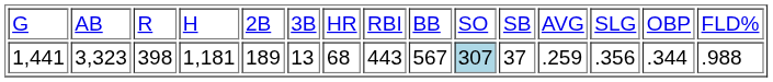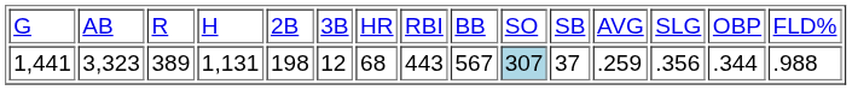 <table border="true" cellpadding="2">
 <tr>
 <td><a href='#'>G</a></td>
 <td><a href='#'>AB</a></td>
 <td><a href='#'>R</a></td>
 <td><a href='#'>H</a></td>
 <td><a href='#'>2B</a></td>
 <td><a href='#'>3B</a></td>
 <td><a href='#'>HR</a></td>
 <td><a href='#'>RBI</a></td>
 <td><a href='#'>BB</a></td>
 <td><a href='#'>SO</a></td>
 <td><a href='#'>SB</a></td>
 <td><a href='#'>AVG</a></td>
 <td><a href='#'>SLG</a></td>
 <td><a href='#'>OBP</a></td>
 <td><a href='#'>FLD%</a></td>
 </tr>
 <tr>
 <td>1,441</td>
 <td>3,323</td>
-<td>398</td>
-<td>1,181</td>
-<td>189</td>
-<td>13</td>
+<td>389</td>
+<td>1,131</td>
+<td>198</td>
+<td>12</td>
 <td>68</td>
 <td>443</td>
 <td>567</td>
 <td style="background: lightblue;">307</td>
 <td>37</td>
 <td>.259</td>
 <td>.356</td>
 <td>.344</td>
 <td>.988</td>
 </tr>
 </table>
